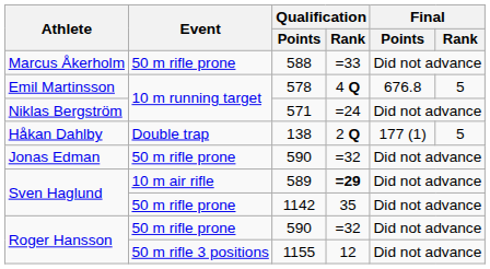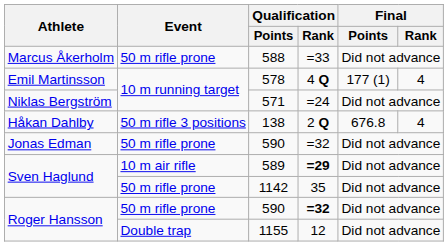 <table class="wikitable" style="font-size:90%">
 <tr>
 <th rowspan="2">Athlete</th>
 <th rowspan="2">Event</th>
 <th colspan=2>Qualification</th>
 <th colspan=2>Final</th>
 </tr>
 <tr style="font-size:95%">
 <th>Points</th>
 <th>Rank</th>
 <th>Points</th>
 <th>Rank</th>
 </tr>
 <tr align=center>
 <td align=left><a href='#'>Marcus Åkerholm</a></td>
 <td align=left><a href='#'>50 m rifle prone</a></td>
 <td>588</td>
 <td>=33</td>
 <td colspan=2>Did not advance</td>
 </tr>
 <tr align=center>
 <td align=left><a href='#'>Emil Martinsson</a></td>
 <td align=left rowspan=2><a href='#'>10 m running target</a></td>
 <td>578</td>
 <td>4 <strong>Q</strong></td>
-<td>676.8</td>
-<td>5</td>
+<td>177 (1)</td>
+<td>4</td>
 </tr>
 <tr align=center>
 <td align=left><a href='#'>Niklas Bergström</a></td>
 <td>571</td>
 <td>=24</td>
 <td colspan=2>Did not advance</td>
 </tr>
 <tr align=center>
 <td align=left><a href='#'>Håkan Dahlby</a></td>
-<td align=left><a href='#'>Double trap</a></td>
+<td align=left><a href='#'>50 m rifle 3 positions</a></td>
 <td>138</td>
 <td>2 <strong>Q</strong></td>
-<td>177 (1)</td>
-<td>5</td>
+<td>676.8</td>
+<td>4</td>
 </tr>
 <tr align=center>
 <td align=left><a href='#'>Jonas Edman</a></td>
 <td align=left><a href='#'>50 m rifle prone</a></td>
 <td>590</td>
 <td>=32</td>
 <td colspan=2>Did not advance</td>
 </tr>
 <tr align=center>
 <td align=left rowspan=2><a href='#'>Sven Haglund</a></td>
 <td align=left><a href='#'>10 m air rifle</a></td>
 <td>589</td>
 <td><strong>=29</strong></td>
 <td colspan=2>Did not advance</td>
 </tr>
 <tr align=center>
 <td align=left><a href='#'>50 m rifle prone</a></td>
 <td>1142</td>
 <td>35</td>
 <td colspan=2>Did not advance</td>
 </tr>
 <tr align=center>
 <td align=left rowspan=2><a href='#'>Roger Hansson</a></td>
 <td align=left><a href='#'>50 m rifle prone</a></td>
 <td>590</td>
-<td>=32</td>
+<td><strong>=32</strong></td>
 <td colspan=2>Did not advance</td>
 </tr>
 <tr align=center>
-<td align=left><a href='#'>50 m rifle 3 positions</a></td>
+<td align=left><a href='#'>Double trap</a></td>
 <td>1155</td>
 <td>12</td>
 <td colspan=2>Did not advance</td>
 </tr>
 </table>
